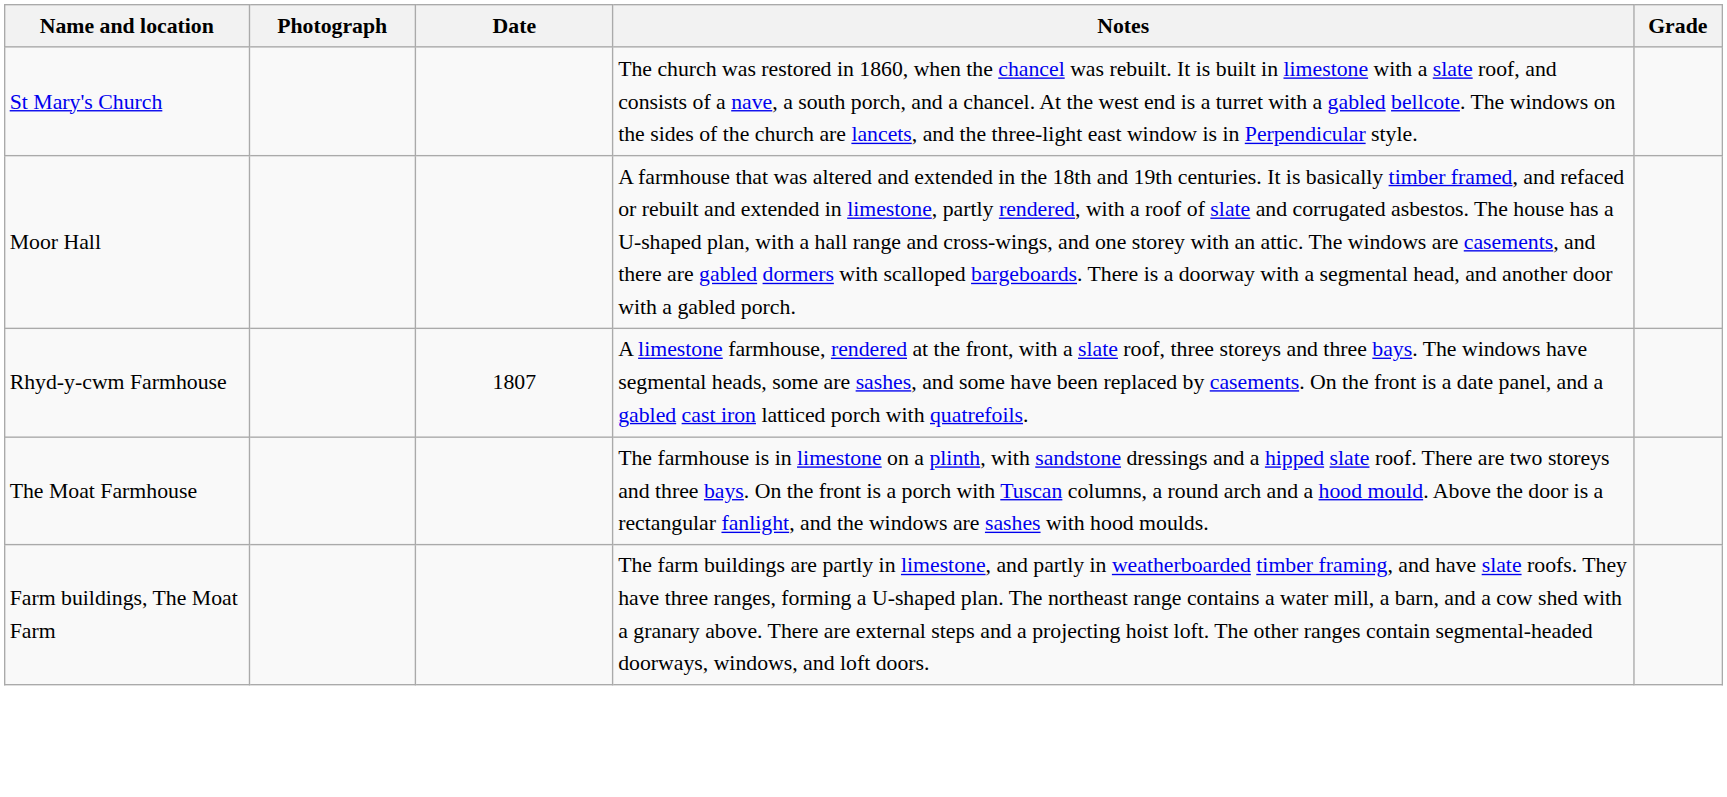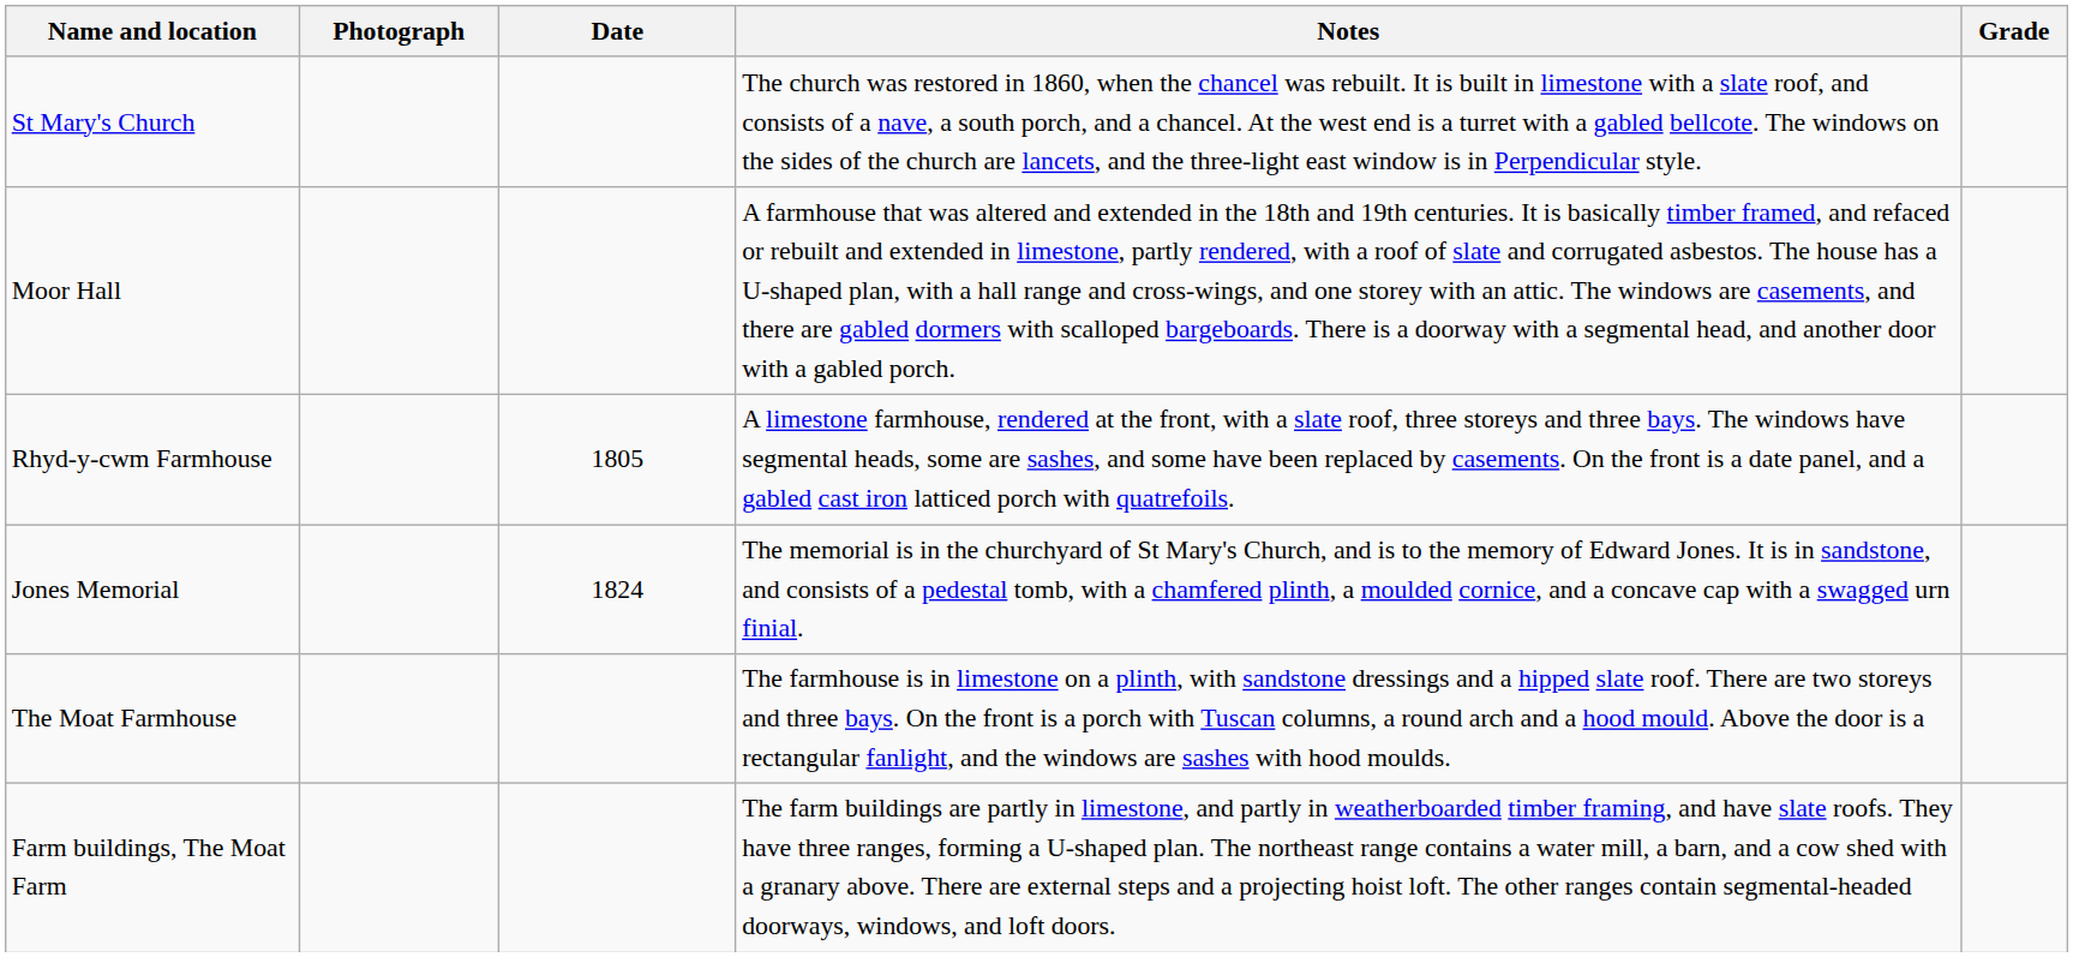 <table class="wikitable sortable plainrowheaders" style="width:100%; border:0; text-align:left; line-height:150%;">
 <tr>
 <th scope="col"  style="width:150px">Name and location</th>
 <th scope="col"  style="width:100px" class="unsortable">Photograph</th>
 <th scope="col"  style="width:120px">Date</th>
 <th scope="col"  style="width:650px" class="unsortable">Notes</th>
 <th scope="col"  style="width:50px">Grade</th>
 </tr>
 <tr>
 <td><a href='#'>St Mary's Church</a><br><small></small></td>
 <td></td>
 <td align="center"></td>
 <td>The church was restored in 1860, when the <a href='#'>chancel</a> was rebuilt.  It is built in <a href='#'>limestone</a> with a <a href='#'>slate</a> roof, and consists of a <a href='#'>nave</a>, a south porch, and a chancel.  At the west end is a turret with a <a href='#'>gabled</a> <a href='#'>bellcote</a>.  The windows on the sides of the church are <a href='#'>lancets</a>, and the three-light east window is in <a href='#'>Perpendicular</a> style.</td>
 <td align="center" ></td>
 </tr>
 <tr>
 <td>Moor Hall<br><small></small></td>
 <td></td>
 <td align="center"></td>
 <td>A farmhouse that was altered and extended in the 18th and 19th centuries.  It is basically <a href='#'>timber framed</a>, and refaced or rebuilt and extended in <a href='#'>limestone</a>, partly <a href='#'>rendered</a>, with a roof of <a href='#'>slate</a> and corrugated asbestos.  The house has a U-shaped plan, with a hall range and cross-wings, and one storey with an attic.  The windows are <a href='#'>casements</a>, and there are <a href='#'>gabled</a> <a href='#'>dormers</a> with scalloped <a href='#'>bargeboards</a>.  There is a doorway with a segmental head, and another door with a gabled porch.</td>
 <td align="center" ></td>
 </tr>
 <tr>
 <td>Rhyd-y-cwm Farmhouse<br><small></small></td>
 <td></td>
-<td align="center">1807</td>
+<td align="center">1805</td>
 <td>A <a href='#'>limestone</a> farmhouse, <a href='#'>rendered</a> at the front, with a <a href='#'>slate</a> roof, three storeys and three <a href='#'>bays</a>.  The windows have segmental heads, some are <a href='#'>sashes</a>, and some have been replaced by <a href='#'>casements</a>.  On the front is a date panel, and a <a href='#'>gabled</a> <a href='#'>cast iron</a> latticed porch with <a href='#'>quatrefoils</a>.</td>
+<td align="center" ></td>
+</tr>
+<tr>
+<td>Jones Memorial<br><small></small></td>
+<td></td>
+<td align="center">1824</td>
+<td>The memorial is in the churchyard of St Mary's Church, and is to the memory of Edward Jones.  It is in <a href='#'>sandstone</a>, and consists of a <a href='#'>pedestal</a> tomb, with a <a href='#'>chamfered</a> <a href='#'>plinth</a>, a <a href='#'>moulded</a> <a href='#'>cornice</a>, and a concave cap with a <a href='#'>swagged</a> urn <a href='#'>finial</a>.</td>
 <td align="center" ></td>
 </tr>
 <tr>
 <td>The Moat Farmhouse<br><small></small></td>
 <td></td>
 <td align="center"></td>
 <td>The farmhouse is in <a href='#'>limestone</a> on a <a href='#'>plinth</a>, with <a href='#'>sandstone</a> dressings and a <a href='#'>hipped</a> <a href='#'>slate</a> roof.  There are two storeys and three <a href='#'>bays</a>.  On the front is a porch with <a href='#'>Tuscan</a> columns, a round arch and a <a href='#'>hood mould</a>.  Above the door is a rectangular <a href='#'>fanlight</a>, and the windows are <a href='#'>sashes</a> with hood moulds.</td>
 <td align="center" ></td>
 </tr>
 <tr>
 <td>Farm buildings, The Moat Farm<br><small></small></td>
 <td></td>
 <td align="center"></td>
 <td>The farm buildings are partly in <a href='#'>limestone</a>, and partly in <a href='#'>weatherboarded</a> <a href='#'>timber framing</a>, and have <a href='#'>slate</a> roofs.  They have three ranges, forming a U-shaped plan.  The northeast range contains a water mill, a barn, and a cow shed with a granary above.  There are external steps and a projecting hoist loft.  The other ranges contain segmental-headed doorways, windows, and loft doors.</td>
 <td align="center" ></td>
 </tr>
 <tr>
 </tr>
 </table>
